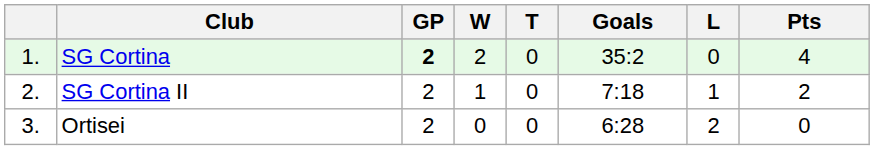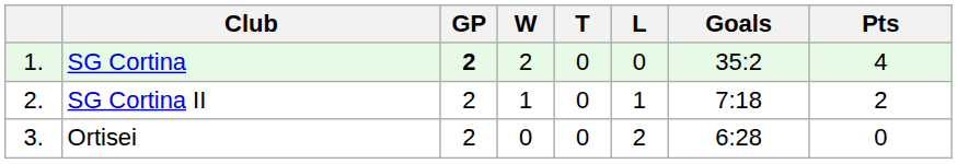 <table class="wikitable" style="text-align:center; width:50%">
 <tr bgcolor="#e0e0e0">
 <th width="6%"></th>
 <th width="40%">Club</th>
 <th width="6%">GP</th>
 <th width="6%">W</th>
 <th width="6%">T</th>
+<th width="6%">L</th>
 <th width="15%">Goals</th>
-<th width="6%">L</th>
 <th width="15%">Pts</th>
 </tr>
 <tr bgcolor="#e6fae6">
 <td>1.</td>
 <td align="left"><a href='#'>SG Cortina</a></td>
 <td><strong>2</strong></td>
 <td>2</td>
 <td>0</td>
+<td>0</td>
 <td>35:2</td>
-<td>0</td>
 <td>4</td>
 </tr>
 <tr bgcolor="#FFFFFF">
 <td>2.</td>
 <td align="left"><a href='#'>SG Cortina</a> II</td>
 <td>2</td>
 <td>1</td>
 <td>0</td>
+<td>1</td>
 <td>7:18</td>
-<td>1</td>
 <td>2</td>
 </tr>
 <tr bgcolor="#FFFFFF">
 <td>3.</td>
 <td align="left">Ortisei</td>
 <td>2</td>
 <td>0</td>
 <td>0</td>
+<td>2</td>
 <td>6:28</td>
-<td>2</td>
 <td>0</td>
 </tr>
 </table>
